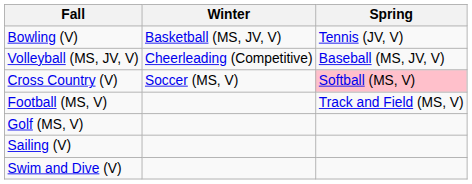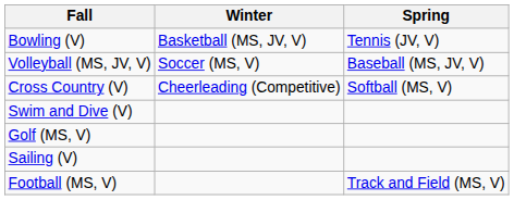 <table class="wikitable">
 <tr>
 <th>Fall</th>
 <th>Winter</th>
 <th>Spring</th>
 </tr>
 <tr>
 <td><a href='#'>Bowling</a> (V)</td>
 <td><a href='#'>Basketball</a> (MS, JV, V)</td>
 <td><a href='#'>Tennis</a> (JV, V)</td>
 </tr>
 <tr>
 <td><a href='#'>Volleyball</a> (MS, JV, V)</td>
-<td><a href='#'>Cheerleading</a> (Competitive)</td>
+<td><a href='#'>Soccer</a> (MS, V)</td>
 <td><a href='#'>Baseball</a> (MS, JV, V)</td>
 </tr>
 <tr>
 <td><a href='#'>Cross Country</a> (V)</td>
-<td><a href='#'>Soccer</a> (MS, V)</td>
-<td style="background: pink;"><a href='#'>Softball</a> (MS, V)</td>
+<td><a href='#'>Cheerleading</a> (Competitive)</td>
+<td><a href='#'>Softball</a> (MS, V)</td>
 </tr>
 <tr>
-<td><a href='#'>Football</a> (MS, V)</td>
+<td><a href='#'>Swim and Dive</a> (V)</td>
 <td></td>
-<td><a href='#'>Track and Field</a> (MS, V)</td>
+<td></td>
 </tr>
 <tr>
 <td><a href='#'>Golf</a> (MS, V)</td>
 <td></td>
 <td></td>
 </tr>
 <tr>
 <td><a href='#'>Sailing</a> (V)</td>
 <td></td>
 <td></td>
 </tr>
 <tr>
-<td><a href='#'>Swim and Dive</a> (V)</td>
+<td><a href='#'>Football</a> (MS, V)</td>
 <td></td>
-<td></td>
+<td><a href='#'>Track and Field</a> (MS, V)</td>
 </tr>
 </table>
